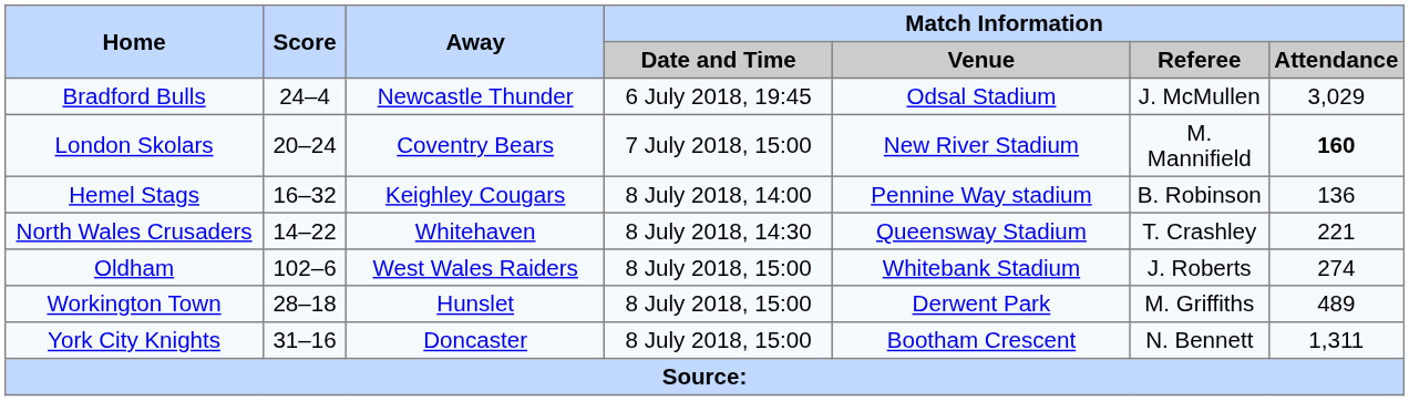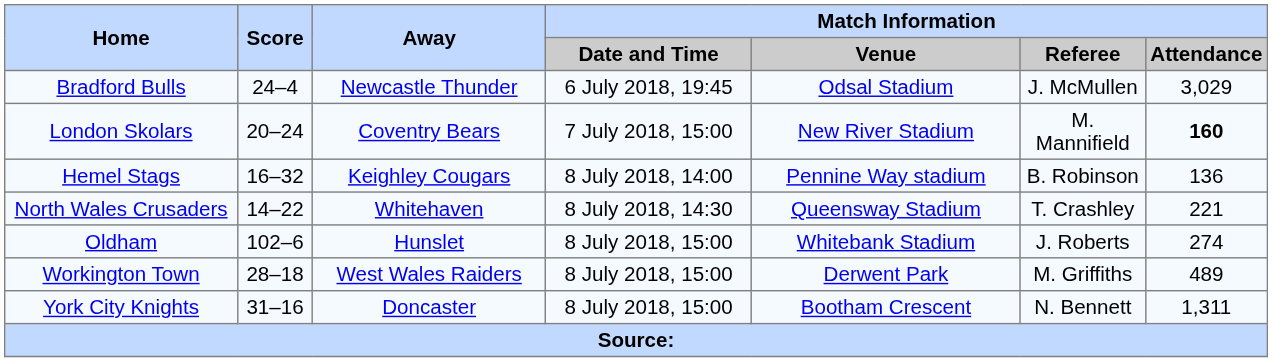 <table border=1 style="border-collapse:collapse; font-size:90%; text-align:center;" cellpadding=3 cellspacing=0 width=100%>
 <tr bgcolor=#C1D8FF>
 <th rowspan=2 width=19%>Home</th>
 <th rowspan=2 width=6%>Score</th>
 <th rowspan=2 width=19%>Away</th>
 <th colspan=4>Match Information</th>
 </tr>
 <tr bgcolor=#CCCCCC>
 <th width=17%>Date and Time</th>
 <th width=22%>Venue</th>
 <th width=10%>Referee</th>
 <th width=7%>Attendance</th>
 </tr>
 <tr bgcolor=#F5FAFF>
 <td> <a href='#'>Bradford Bulls</a></td>
 <td>24–4</td>
 <td> <a href='#'>Newcastle Thunder</a></td>
 <td>6 July 2018, 19:45</td>
 <td><a href='#'>Odsal Stadium</a></td>
 <td>J. McMullen</td>
 <td>3,029</td>
 </tr>
 <tr bgcolor=#F5FAFF>
 <td> <a href='#'>London Skolars</a></td>
 <td>20–24</td>
 <td> <a href='#'>Coventry Bears</a></td>
 <td>7 July 2018, 15:00</td>
 <td><a href='#'>New River Stadium</a></td>
 <td>M. Mannifield</td>
 <td><strong>160</strong></td>
 </tr>
 <tr bgcolor=#F5FAFF>
 <td> <a href='#'>Hemel Stags</a></td>
 <td>16–32</td>
 <td> <a href='#'>Keighley Cougars</a></td>
 <td>8 July 2018, 14:00</td>
 <td><a href='#'>Pennine Way stadium</a></td>
 <td>B. Robinson</td>
 <td>136</td>
 </tr>
 <tr bgcolor=#F5FAFF>
 <td> <a href='#'>North Wales Crusaders</a></td>
 <td>14–22</td>
 <td> <a href='#'>Whitehaven</a></td>
 <td>8 July 2018, 14:30</td>
 <td><a href='#'>Queensway Stadium</a></td>
 <td>T. Crashley</td>
 <td>221</td>
 </tr>
 <tr bgcolor=#F5FAFF>
 <td> <a href='#'>Oldham</a></td>
 <td>102–6</td>
-<td> <a href='#'>West Wales Raiders</a></td>
+<td> <a href='#'>Hunslet</a></td>
 <td>8 July 2018, 15:00</td>
 <td><a href='#'>Whitebank Stadium</a></td>
 <td>J. Roberts</td>
 <td>274</td>
 </tr>
 <tr bgcolor=#F5FAFF>
 <td> <a href='#'>Workington Town</a></td>
 <td>28–18</td>
-<td> <a href='#'>Hunslet</a></td>
+<td> <a href='#'>West Wales Raiders</a></td>
 <td>8 July 2018, 15:00</td>
 <td><a href='#'>Derwent Park</a></td>
 <td>M. Griffiths</td>
 <td>489</td>
 </tr>
 <tr bgcolor=#F5FAFF>
 <td> <a href='#'>York City Knights</a></td>
 <td>31–16</td>
 <td> <a href='#'>Doncaster</a></td>
 <td>8 July 2018, 15:00</td>
 <td><a href='#'>Bootham Crescent</a></td>
 <td>N. Bennett</td>
 <td>1,311</td>
 </tr>
 <tr bgcolor=#C1D8FF>
 <th colspan=7>Source:</th>
 </tr>
 </table>
